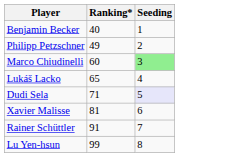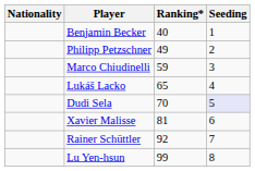 <table class="wikitable" border="1">
 <tr>
+<th>Nationality</th>
 <th>Player</th>
 <th>Ranking*</th>
 <th>Seeding</th>
 </tr>
 <tr>
+<td></td>
 <td><a href='#'>Benjamin Becker</a></td>
 <td>40</td>
 <td>1</td>
 </tr>
 <tr>
+<td></td>
 <td><a href='#'>Philipp Petzschner</a></td>
 <td>49</td>
 <td>2</td>
 </tr>
 <tr>
+<td></td>
 <td><a href='#'>Marco Chiudinelli</a></td>
-<td>60</td>
-<td style="background: lightgreen;">3</td>
+<td>59</td>
+<td>3</td>
 </tr>
 <tr>
+<td></td>
 <td><a href='#'>Lukáš Lacko</a></td>
 <td>65</td>
 <td>4</td>
 </tr>
 <tr>
+<td></td>
 <td><a href='#'>Dudi Sela</a></td>
-<td>71</td>
+<td>70</td>
 <td style="background: lavender;">5</td>
 </tr>
 <tr>
+<td></td>
 <td><a href='#'>Xavier Malisse</a></td>
 <td>81</td>
 <td>6</td>
 </tr>
 <tr>
+<td></td>
 <td><a href='#'>Rainer Schüttler</a></td>
-<td>91</td>
+<td>92</td>
 <td>7</td>
 </tr>
 <tr>
+<td></td>
 <td><a href='#'>Lu Yen-hsun</a></td>
 <td>99</td>
 <td>8</td>
 </tr>
 </table>
